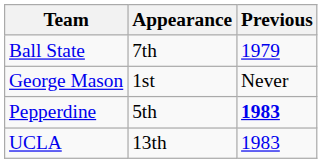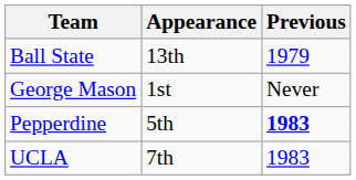 <table class="wikitable sortable">
 <tr>
 <th>Team</th>
 <th>Appearance</th>
 <th>Previous</th>
 </tr>
 <tr>
 <td><a href='#'>Ball State</a></td>
-<td>7th</td>
+<td>13th</td>
 <td><a href='#'>1979</a></td>
 </tr>
 <tr>
 <td><a href='#'>George Mason</a></td>
 <td>1st</td>
 <td>Never</td>
 </tr>
 <tr>
 <td><a href='#'>Pepperdine</a></td>
 <td>5th</td>
 <td><strong><a href='#'>1983</a></strong></td>
 </tr>
 <tr>
 <td><a href='#'>UCLA</a></td>
-<td>13th</td>
+<td>7th</td>
 <td><a href='#'>1983</a></td>
 </tr>
 </table>
